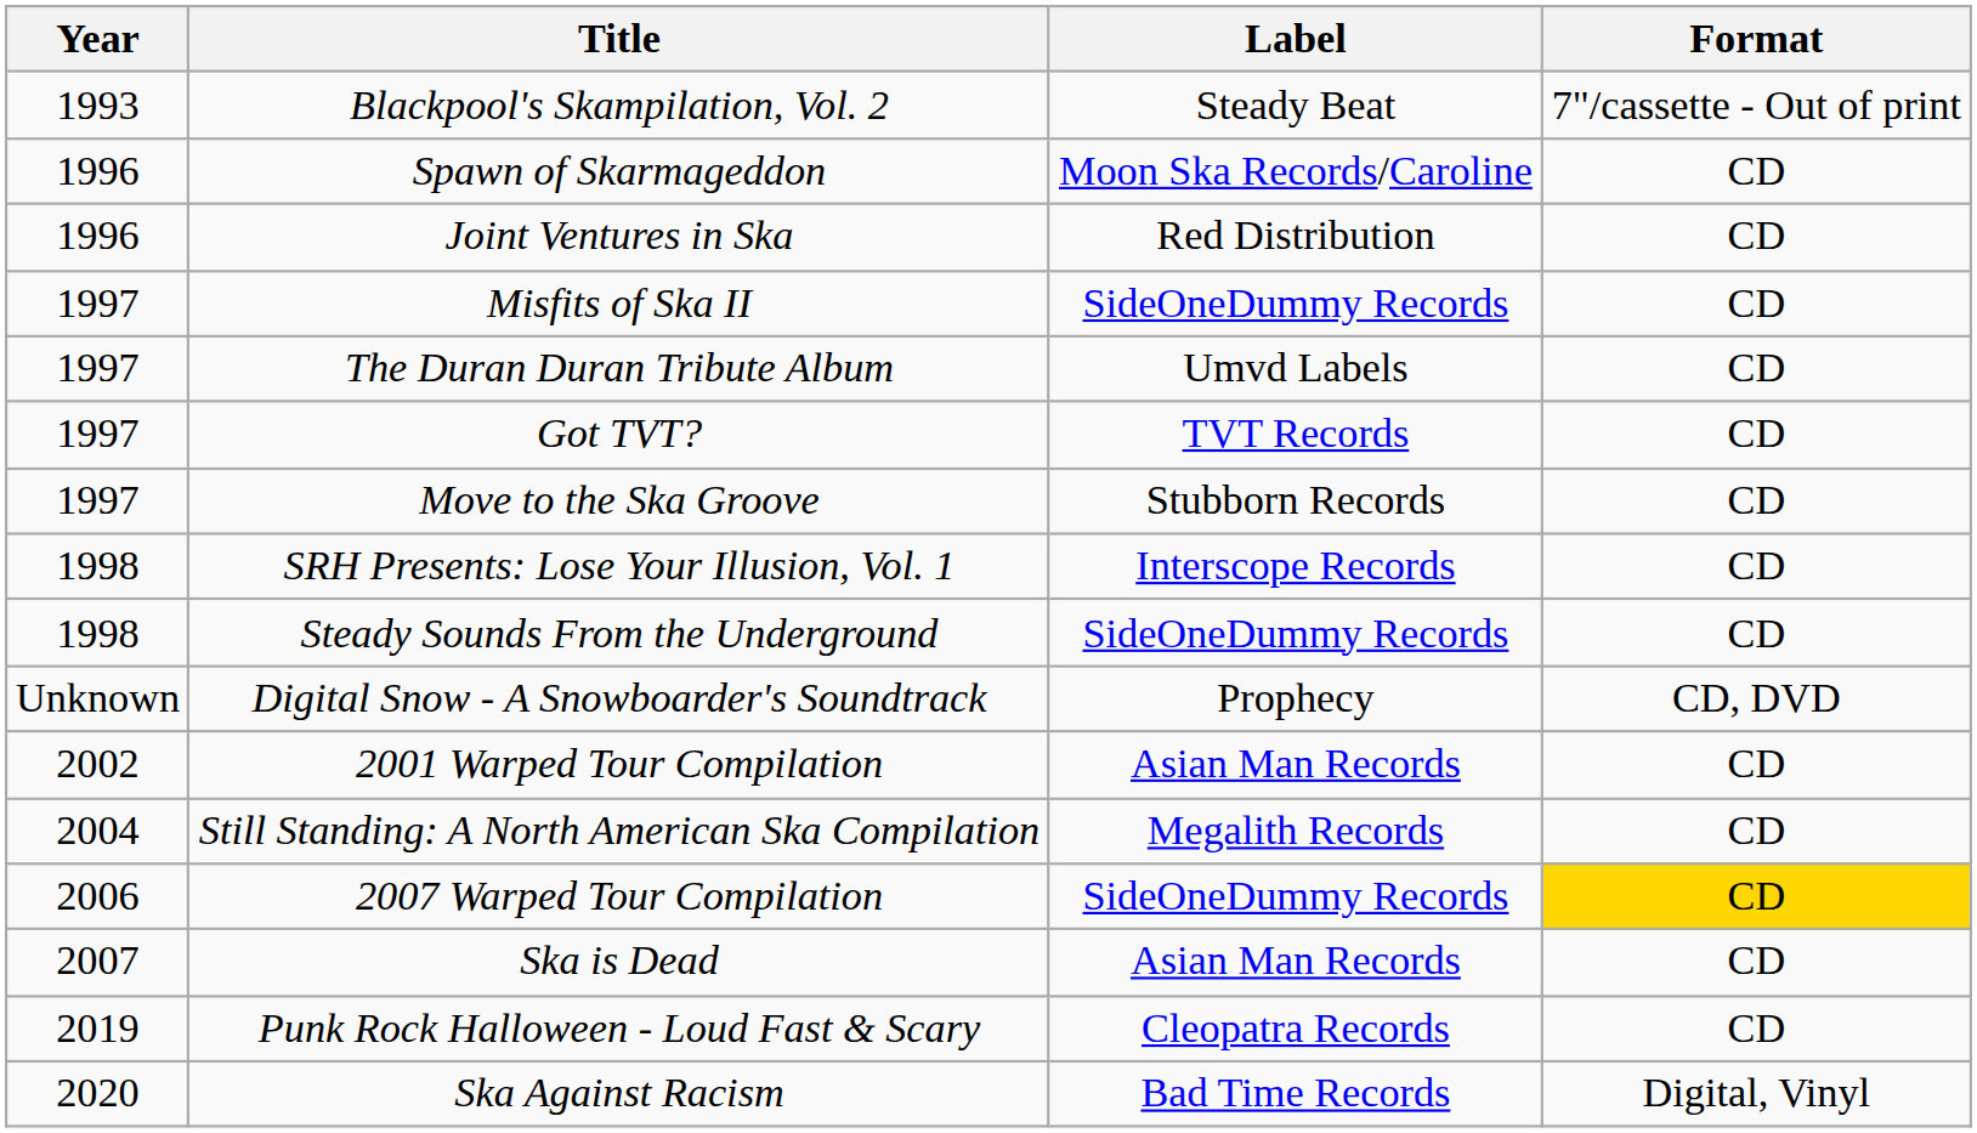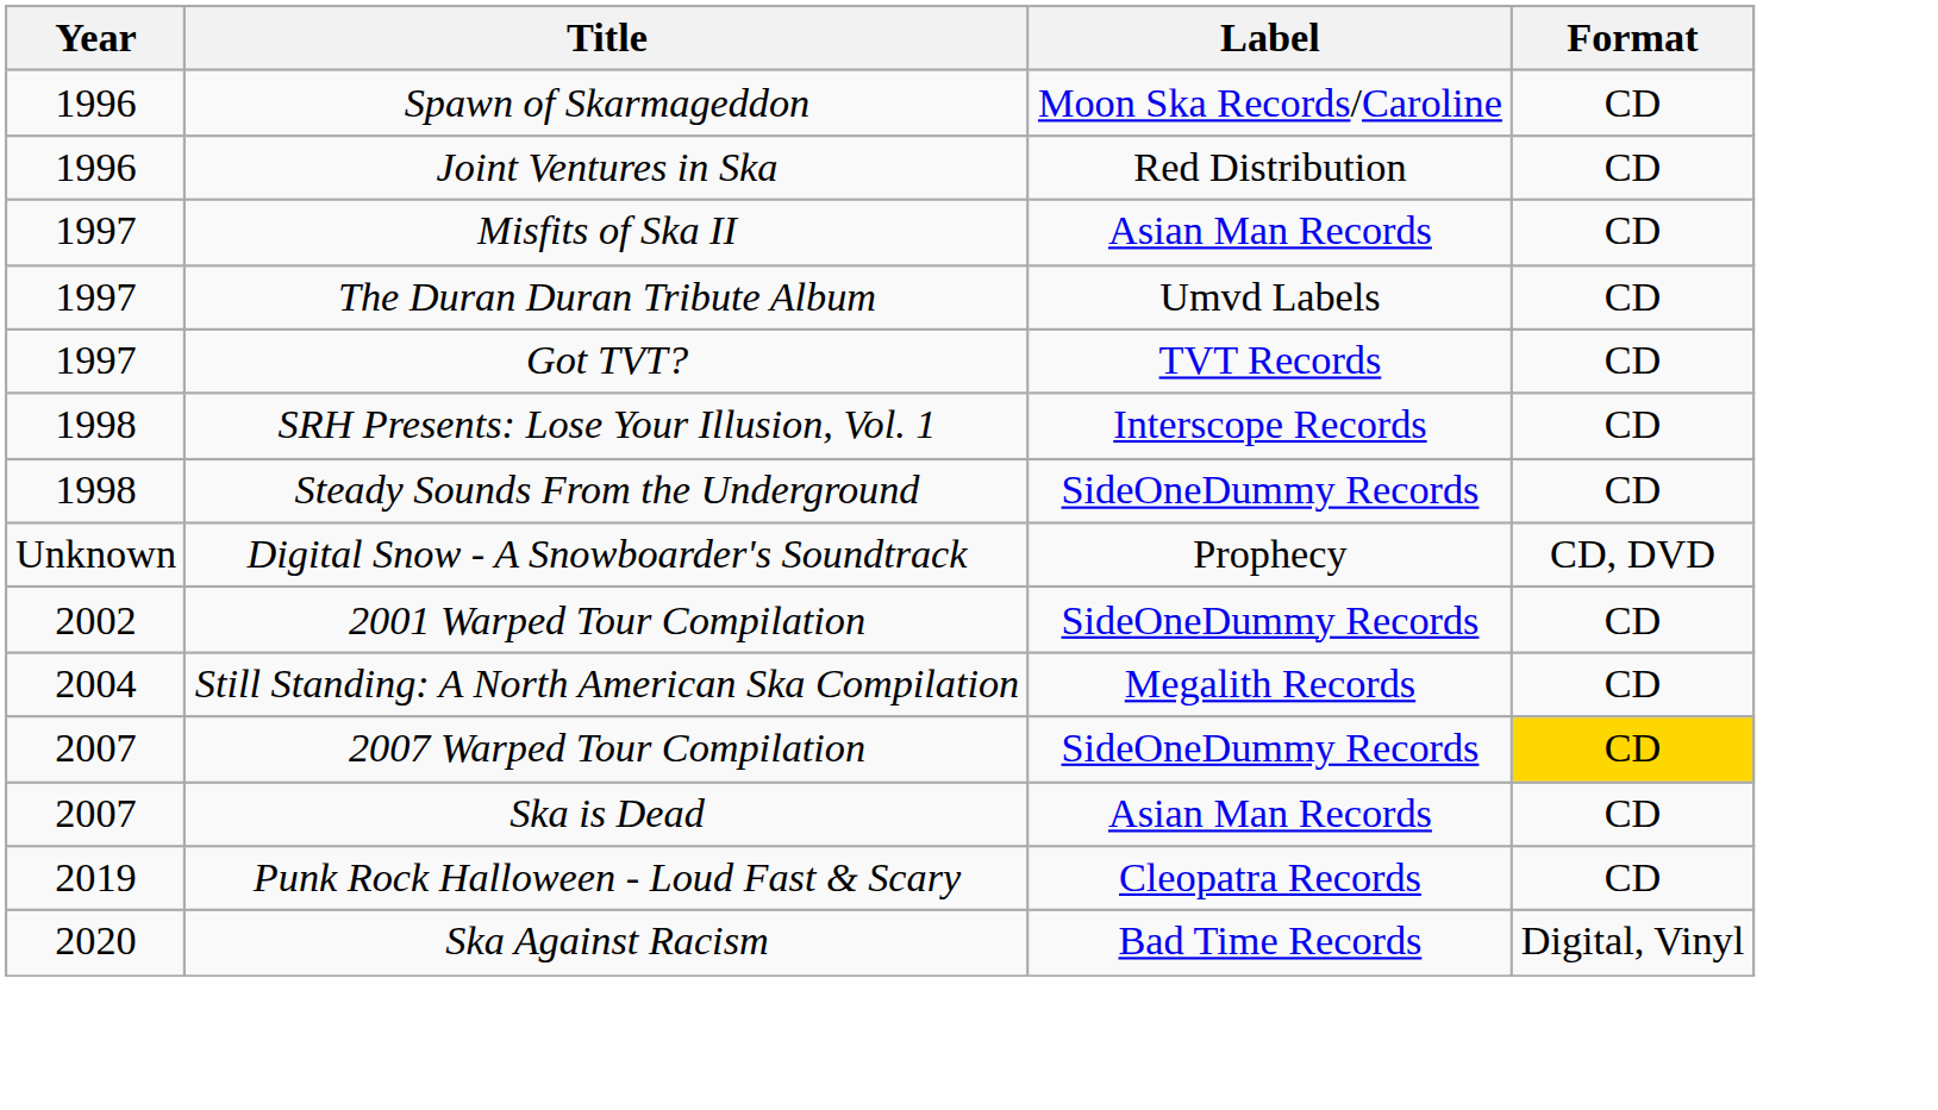 <table class="wikitable" Style="text-align:center">
 <tr>
 <th>Year</th>
 <th>Title</th>
 <th>Label</th>
 <th>Format</th>
-</tr>
-<tr>
-<td>1993</td>
-<td><em>Blackpool's Skampilation, Vol. 2</em></td>
-<td>Steady Beat</td>
-<td>7"/cassette - Out of print</td>
 </tr>
 <tr>
 <td>1996</td>
 <td><em>Spawn of Skarmageddon</em></td>
 <td><a href='#'>Moon Ska Records</a>/<a href='#'>Caroline</a></td>
 <td>CD</td>
 </tr>
 <tr>
 <td>1996</td>
 <td><em>Joint Ventures in Ska</em></td>
 <td>Red Distribution</td>
 <td>CD</td>
 </tr>
 <tr>
 <td>1997</td>
 <td><em>Misfits of Ska II</em></td>
-<td><a href='#'>SideOneDummy Records</a></td>
+<td><a href='#'>Asian Man Records</a></td>
 <td>CD</td>
 </tr>
 <tr>
 <td>1997</td>
 <td><em>The Duran Duran Tribute Album</em></td>
 <td>Umvd Labels</td>
 <td>CD</td>
 </tr>
 <tr>
 <td>1997</td>
 <td><em>Got TVT?</em></td>
 <td><a href='#'>TVT Records</a></td>
-<td>CD</td>
-</tr>
-<tr>
-<td>1997</td>
-<td><em>Move to the Ska Groove</em></td>
-<td>Stubborn Records</td>
 <td>CD</td>
 </tr>
 <tr>
 <td>1998</td>
 <td><em>SRH Presents: Lose Your Illusion, Vol. 1</em></td>
 <td><a href='#'>Interscope Records</a></td>
 <td>CD</td>
 </tr>
 <tr>
 <td>1998</td>
 <td><em>Steady Sounds From the Underground</em></td>
 <td><a href='#'>SideOneDummy Records</a></td>
 <td>CD</td>
 </tr>
 <tr>
 <td>Unknown</td>
 <td><em>Digital Snow - A Snowboarder's Soundtrack</em></td>
 <td>Prophecy</td>
 <td>CD, DVD</td>
 </tr>
 <tr>
 <td>2002</td>
 <td><em>2001 Warped Tour Compilation</em></td>
-<td><a href='#'>Asian Man Records</a></td>
+<td><a href='#'>SideOneDummy Records</a></td>
 <td>CD</td>
 </tr>
 <tr>
 <td>2004</td>
 <td><em>Still Standing: A North American Ska Compilation</em></td>
 <td><a href='#'>Megalith Records</a></td>
 <td>CD</td>
 </tr>
 <tr>
-<td>2006</td>
+<td>2007</td>
 <td><em>2007 Warped Tour Compilation</em></td>
 <td><a href='#'>SideOneDummy Records</a></td>
 <td style="background: gold;">CD</td>
 </tr>
 <tr>
 <td>2007</td>
 <td><em>Ska is Dead</em></td>
 <td><a href='#'>Asian Man Records</a></td>
 <td>CD</td>
 </tr>
 <tr>
 <td>2019</td>
 <td><em>Punk Rock Halloween - Loud Fast & Scary</em></td>
 <td><a href='#'>Cleopatra Records</a></td>
 <td>CD</td>
 </tr>
 <tr>
 <td>2020</td>
 <td><em>Ska Against Racism</em></td>
 <td><a href='#'>Bad Time Records</a></td>
 <td>Digital, Vinyl</td>
 </tr>
 </table>
